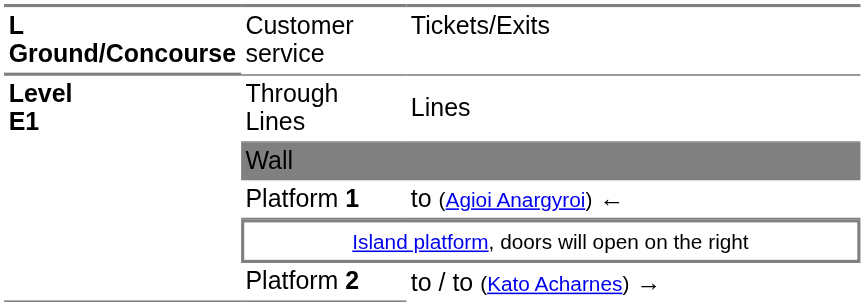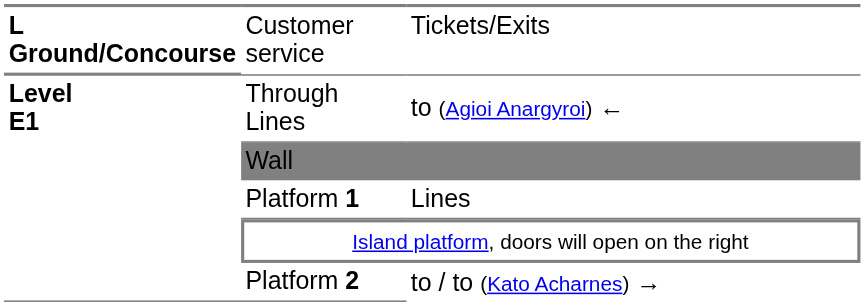 <table table border=0 cellspacing=0 cellpadding=3>
 <tr>
 <td style="border-bottom:solid 2px gray;border-top:solid 2px gray;" width=50 valign=top><strong>L<br>Ground/Concourse</strong></td>
 <td style="border-top:solid 2px gray;border-bottom:solid 1px gray;" width=100 valign=top>Customer service</td>
 <td style="border-top:solid 2px gray;border-bottom:solid 1px gray;" width=285 valign=top>Tickets/Exits</td>
 </tr>
 <tr>
 <td style="border-bottom:solid 1px gray;" rowspan=5 valign=top><strong>Level<br>Ε1</strong></td>
 <td style="border-bottom:solid 1px gray;">Through Lines</td>
-<td style="border-bottom:solid 1px gray;"> Lines</td>
+<td style="border-bottom:solid 1px gray;">  to  <small>(<a href='#'>Agioi Anargyroi</a>)</small> ←</td>
 </tr>
 <tr bgcolor=grey>
 <td colspan=2>Wall</td>
 </tr>
 <tr>
 <td style="border-bottom:solid 1px gray;">Platform <strong>1</strong></td>
-<td style="border-bottom:solid 1px gray;">  to  <small>(<a href='#'>Agioi Anargyroi</a>)</small> ←</td>
+<td style="border-bottom:solid 1px gray;"> Lines</td>
 </tr>
 <tr>
 <td style="border-bottom:solid 2px grey;border-top:solid 2px grey;border-right:solid 2px grey;border-left:solid 2px grey;text-align:center;" colspan=2><small><a href='#'>Island platform</a>, doors will open on the right</small></td>
 </tr>
 <tr>
 <td style="border-bottom:solid 1px gray;">Platform <strong>2</strong></td>
 <td> to  /  to  <small>(<a href='#'>Kato Acharnes</a>)</small> →</td>
 </tr>
 </table>
